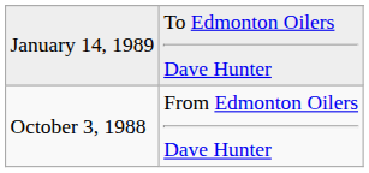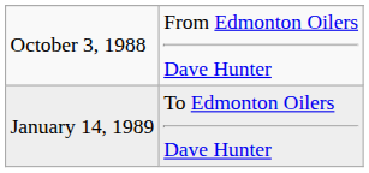 <table class="wikitable">
 <tr>
+</tr>
+<tr>
+<td>October 3, 1988</td>
+<td valign="top">From <a href='#'>Edmonton Oilers</a><hr><a href='#'>Dave Hunter</a></td>
 </tr>
 <tr bgcolor="#eeeeee">
 <td>January 14, 1989</td>
 <td valign="top">To <a href='#'>Edmonton Oilers</a><hr><a href='#'>Dave Hunter</a></td>
 </tr>
-<tr>
-<td>October 3, 1988</td>
-<td valign="top">From <a href='#'>Edmonton Oilers</a><hr><a href='#'>Dave Hunter</a></td>
-</tr>
 </table>
